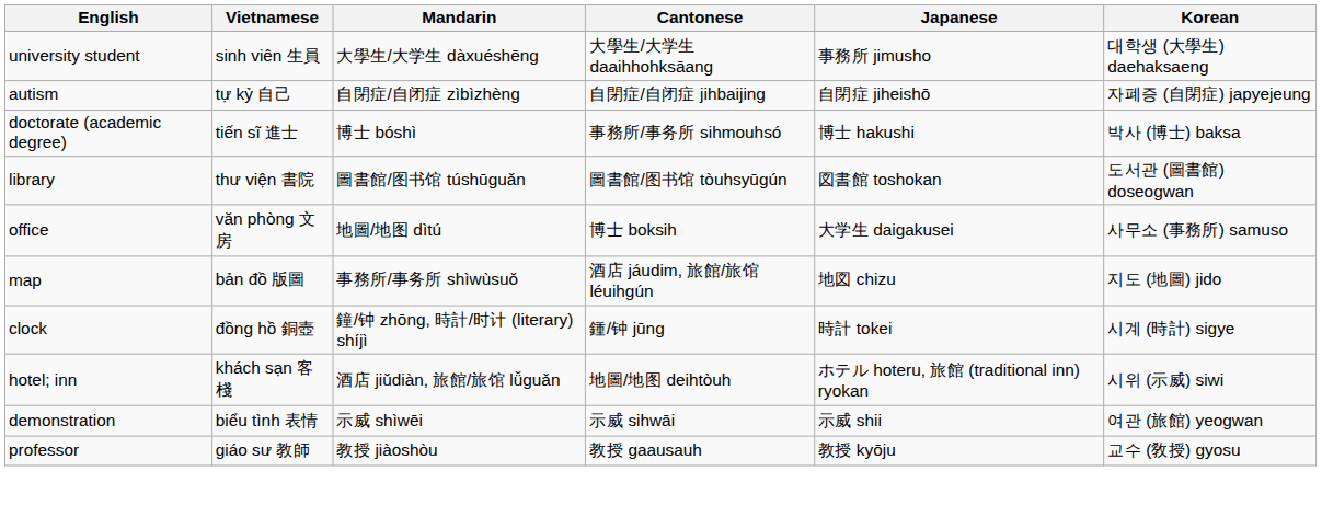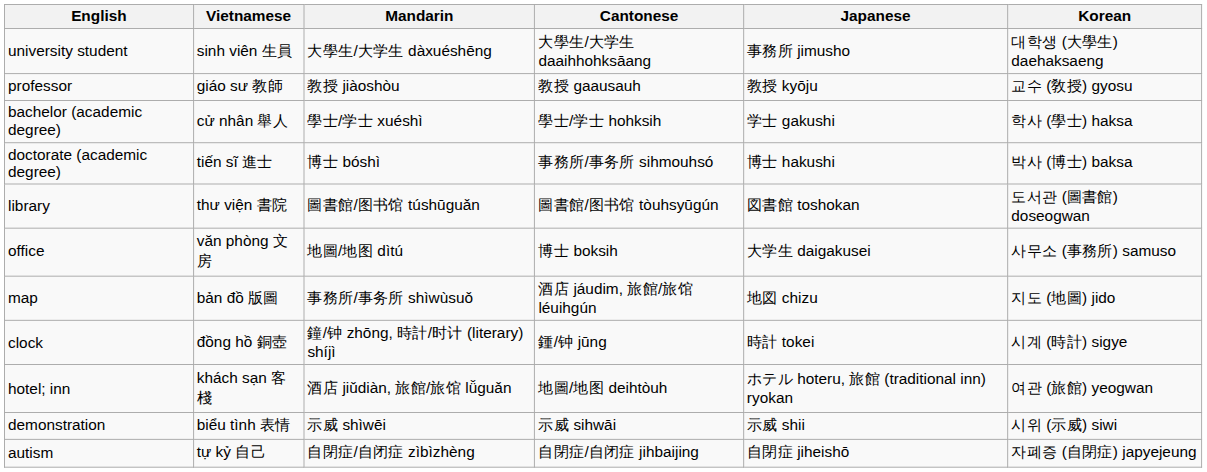 <table class="wikitable">
 <tr>
 <th>English</th>
 <th>Vietnamese</th>
 <th>Mandarin</th>
 <th>Cantonese</th>
 <th>Japanese</th>
 <th>Korean</th>
 </tr>
 <tr>
 <td>university student</td>
 <td>sinh viên 生員</td>
 <td>大學生/大学生 dàxuéshēng</td>
 <td>大學生/大学生 daaihhohksāang</td>
 <td>事務所 jimusho</td>
 <td>대학생 (大學生) daehaksaeng</td>
 </tr>
 <tr>
-<td>autism</td>
-<td>tự kỷ 自己</td>
-<td>自閉症/自闭症 zìbìzhèng</td>
-<td>自閉症/自闭症 jihbaijing</td>
-<td>自閉症 jiheishō</td>
-<td>자폐증 (自閉症) japyejeung</td>
+<td>professor</td>
+<td>giáo sư 教師</td>
+<td>教授 jiàoshòu</td>
+<td>教授 gaausauh</td>
+<td>教授 kyōju</td>
+<td>교수 (敎授) gyosu</td>
+</tr>
+<tr>
+<td>bachelor (academic degree)</td>
+<td>cử nhân 舉人</td>
+<td>學士/学士 xuéshì</td>
+<td>學士/学士 hohksih</td>
+<td>学士 gakushi</td>
+<td>학사 (學士) haksa</td>
 </tr>
 <tr>
 <td>doctorate (academic degree)</td>
 <td>tiến sĩ 進士</td>
 <td>博士 bóshì</td>
 <td>事務所/事务所 sihmouhsó</td>
 <td>博士 hakushi</td>
 <td>박사 (博士) baksa</td>
 </tr>
 <tr>
 <td>library</td>
 <td>thư viện 書院</td>
 <td>圖書館/图书馆 túshūguǎn</td>
 <td>圖書館/图书馆 tòuhsyūgún</td>
 <td>図書館 toshokan</td>
 <td>도서관 (圖書館) doseogwan</td>
 </tr>
 <tr>
 <td>office</td>
 <td>văn phòng 文房</td>
 <td>地圖/地图 dìtú</td>
 <td>博士 boksih</td>
 <td>大学生 daigakusei</td>
 <td>사무소 (事務所) samuso</td>
 </tr>
 <tr>
 <td>map</td>
 <td>bản đồ 版圖</td>
 <td>事務所/事务所 shìwùsuǒ</td>
 <td>酒店 jáudim, 旅館/旅馆 léuihgún</td>
 <td>地図 chizu</td>
 <td>지도 (地圖) jido</td>
 </tr>
 <tr>
 <td>clock</td>
 <td>đồng hồ 銅壺</td>
 <td>鐘/钟 zhōng, 時計/时计 (literary) shíjì</td>
 <td>鍾/钟 jūng</td>
 <td>時計 tokei</td>
 <td>시계 (時計) sigye</td>
 </tr>
 <tr>
 <td>hotel; inn</td>
 <td>khách sạn 客棧</td>
 <td>酒店 jiǔdiàn, 旅館/旅馆 lǚguǎn</td>
 <td>地圖/地图 deihtòuh</td>
 <td>ホテル hoteru, 旅館 (traditional inn) ryokan</td>
-<td>시위 (示威) siwi</td>
+<td>여관 (旅館) yeogwan</td>
 </tr>
 <tr>
 <td>demonstration</td>
 <td>biểu tình 表情</td>
 <td>示威 shìwēi</td>
 <td>示威 sihwāi</td>
 <td>示威 shii</td>
-<td>여관 (旅館) yeogwan</td>
+<td>시위 (示威) siwi</td>
 </tr>
 <tr>
-<td>professor</td>
-<td>giáo sư 教師</td>
-<td>教授 jiàoshòu</td>
-<td>教授 gaausauh</td>
-<td>教授 kyōju</td>
-<td>교수 (敎授) gyosu</td>
+<td>autism</td>
+<td>tự kỷ 自己</td>
+<td>自閉症/自闭症 zìbìzhèng</td>
+<td>自閉症/自闭症 jihbaijing</td>
+<td>自閉症 jiheishō</td>
+<td>자폐증 (自閉症) japyejeung</td>
 </tr>
 </table>
